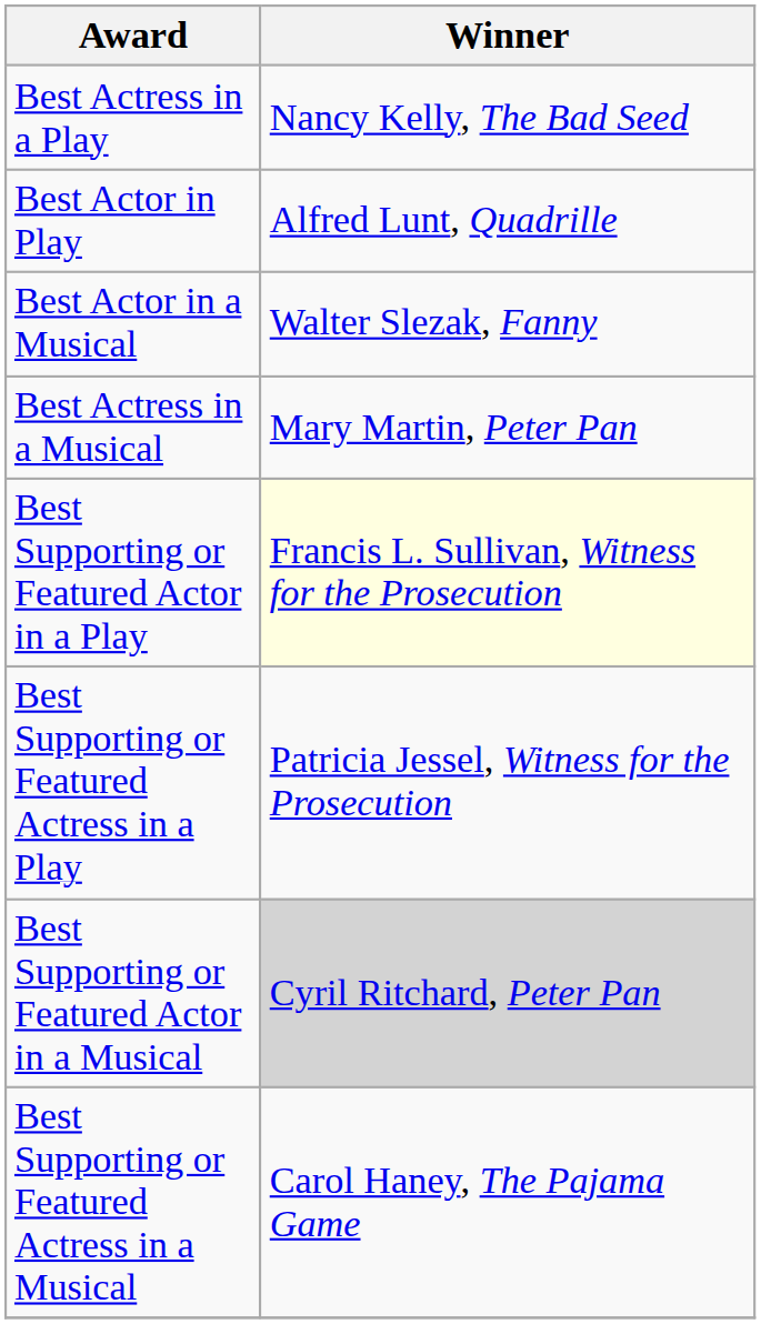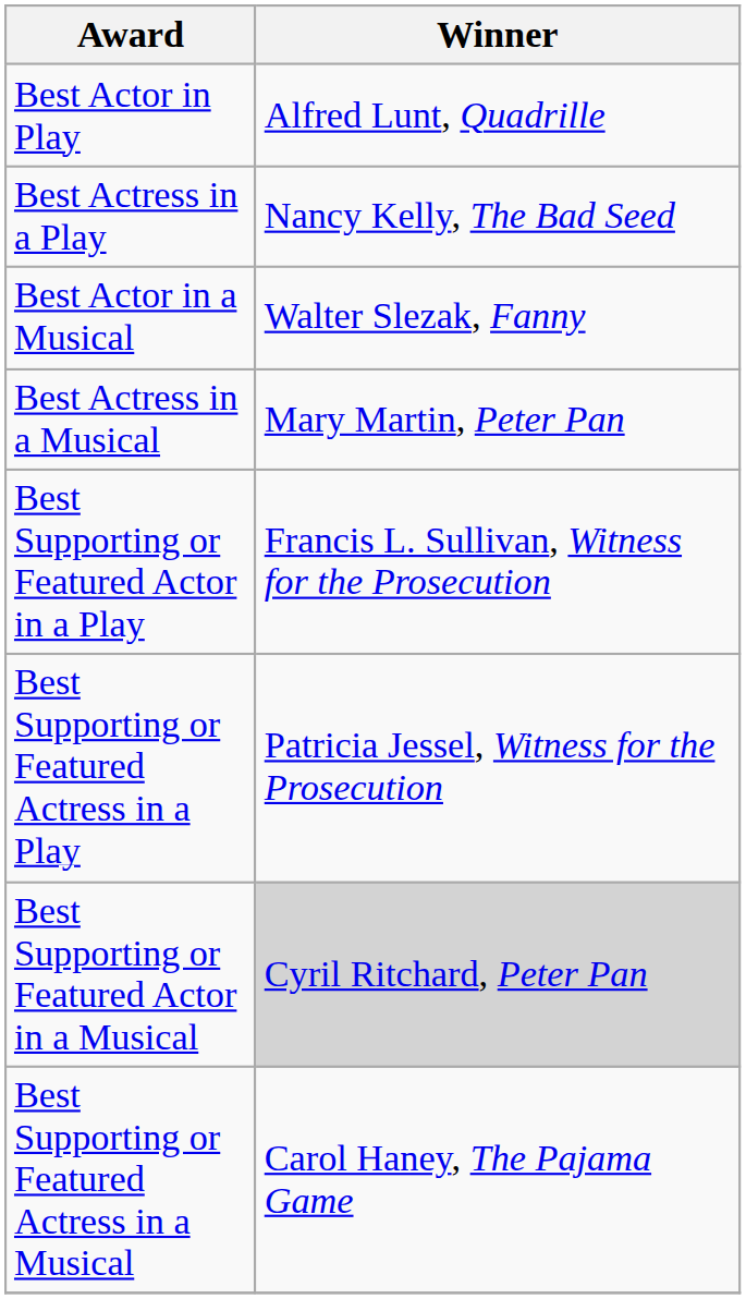 <table class="wikitable">
 <tr>
 <th width="100"><strong>Award</strong></th>
 <th width="200"><strong>Winner</strong></th>
 </tr>
 <tr>
+<td><a href='#'>Best Actor in Play</a></td>
+<td><a href='#'>Alfred Lunt</a>, <em><a href='#'>Quadrille</a></em></td>
+</tr>
+<tr>
 <td><a href='#'>Best Actress in a Play</a></td>
 <td><a href='#'>Nancy Kelly</a>, <em><a href='#'>The Bad Seed</a></em></td>
-</tr>
-<tr>
-<td><a href='#'>Best Actor in Play</a></td>
-<td><a href='#'>Alfred Lunt</a>, <em><a href='#'>Quadrille</a></em></td>
 </tr>
 <tr>
 <td><a href='#'>Best Actor in a Musical</a></td>
 <td><a href='#'>Walter Slezak</a>, <em><a href='#'>Fanny</a></em></td>
 </tr>
 <tr>
 <td><a href='#'>Best Actress in a Musical</a></td>
 <td><a href='#'>Mary Martin</a>, <em><a href='#'>Peter Pan</a></em></td>
 </tr>
 <tr>
 <td><a href='#'>Best Supporting or Featured Actor in a Play</a></td>
-<td style="background: lightyellow;"><a href='#'>Francis L. Sullivan</a>, <em><a href='#'>Witness for the Prosecution</a></em></td>
+<td><a href='#'>Francis L. Sullivan</a>, <em><a href='#'>Witness for the Prosecution</a></em></td>
 </tr>
 <tr>
 <td><a href='#'>Best Supporting or Featured Actress in a Play</a></td>
 <td><a href='#'>Patricia Jessel</a>, <em><a href='#'>Witness for the Prosecution</a></em></td>
 </tr>
 <tr>
 <td><a href='#'>Best Supporting or Featured Actor in a Musical</a></td>
 <td style="background: lightgrey;"><a href='#'>Cyril Ritchard</a>, <em><a href='#'>Peter Pan</a></em></td>
 </tr>
 <tr>
 <td><a href='#'>Best Supporting or Featured Actress in a Musical</a></td>
 <td><a href='#'>Carol Haney</a>, <em><a href='#'>The Pajama Game</a></em></td>
 </tr>
 <tr>
 </tr>
 </table>
